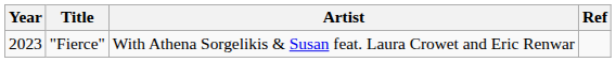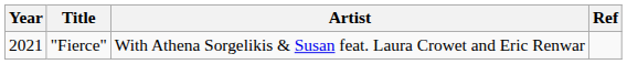 <table class="wikitable">
 <tr>
 <th>Year</th>
 <th>Title</th>
 <th>Artist</th>
 <th>Ref</th>
 </tr>
 <tr>
-<td>2023</td>
+<td>2021</td>
 <td>"Fierce"</td>
 <td>With Athena Sorgelikis & <a href='#'>Susan</a> feat.  Laura Crowet and Eric Renwar</td>
 <td style="text-align: center;"><br></td>
 </tr>
 </table>
